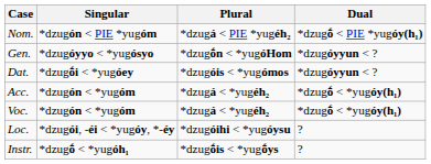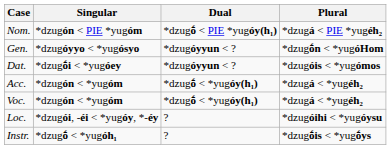 <table class="wikitable sortable">
 <tr>
 <th>Case</th>
 <th>Singular</th>
+<th>Dual</th>
 <th>Plural</th>
-<th>Dual</th>
 </tr>
 <tr>
 <td><em>Nom.</em></td>
 <td>*dzug<strong>ón</strong> < <a href='#'>PIE</a> *yug<strong>óm</strong></td>
+<td>*dzug<strong>ṓ</strong> < <a href='#'>PIE</a> *yug<strong>óy(h₁)</strong></td>
 <td>*dzug<strong>á</strong> < <a href='#'>PIE</a> *yug<strong>éh₂</strong></td>
-<td>*dzug<strong>ṓ</strong> < <a href='#'>PIE</a> *yug<strong>óy(h₁)</strong></td>
 </tr>
 <tr>
 <td><em>Gen.</em></td>
 <td>*dzug<strong>óyyo</strong> < *yug<strong>ósyo</strong></td>
+<td>*dzug<strong>óyyun</strong> < ?</td>
 <td>*dzug<strong>ṓn</strong> < *yug<strong>óHom</strong></td>
-<td>*dzug<strong>óyyun</strong> < ?</td>
 </tr>
 <tr>
 <td><em>Dat.</em></td>
 <td>*dzug<strong>ṓi</strong> < *yug<strong>óey</strong></td>
+<td>*dzug<strong>óyyun</strong> < ?</td>
 <td>*dzug<strong>óis</strong> < *yug<strong>ómos</strong></td>
-<td>*dzug<strong>óyyun</strong> < ?</td>
 </tr>
 <tr>
 <td><em>Acc.</em></td>
 <td>*dzug<strong>ón</strong> < *yug<strong>óm</strong></td>
+<td>*dzug<strong>ṓ</strong> < *yug<strong>óy(h₁)</strong></td>
 <td>*dzug<strong>á</strong> < *yug<strong>éh₂</strong></td>
-<td>*dzug<strong>ṓ</strong> < *yug<strong>óy(h₁)</strong></td>
 </tr>
 <tr>
 <td><em>Voc.</em></td>
 <td>*dzug<strong>ón</strong> < *yug<strong>óm</strong></td>
+<td>*dzug<strong>ṓ</strong> < *yug<strong>óy(h₁)</strong></td>
 <td>*dzug<strong>á</strong> < *yug<strong>éh₂</strong></td>
-<td>*dzug<strong>ṓ</strong> < *yug<strong>óy(h₁)</strong></td>
 </tr>
 <tr>
 <td><em>Loc.</em></td>
 <td>*dzug<strong>ói</strong>, -<strong>éi</strong> < *yug<strong>óy</strong>, *-<strong>éy</strong></td>
+<td>?</td>
 <td>*dzug<strong>óihi</strong> < *yug<strong>óysu</strong></td>
-<td>?</td>
 </tr>
 <tr>
 <td><em>Instr.</em></td>
 <td>*dzug<strong>ṓ</strong> < *yug<strong>óh₁</strong></td>
+<td>?</td>
 <td>*dzug<strong>ṓis</strong> < *yug<strong>ṓys</strong></td>
-<td>?</td>
 </tr>
 </table>
